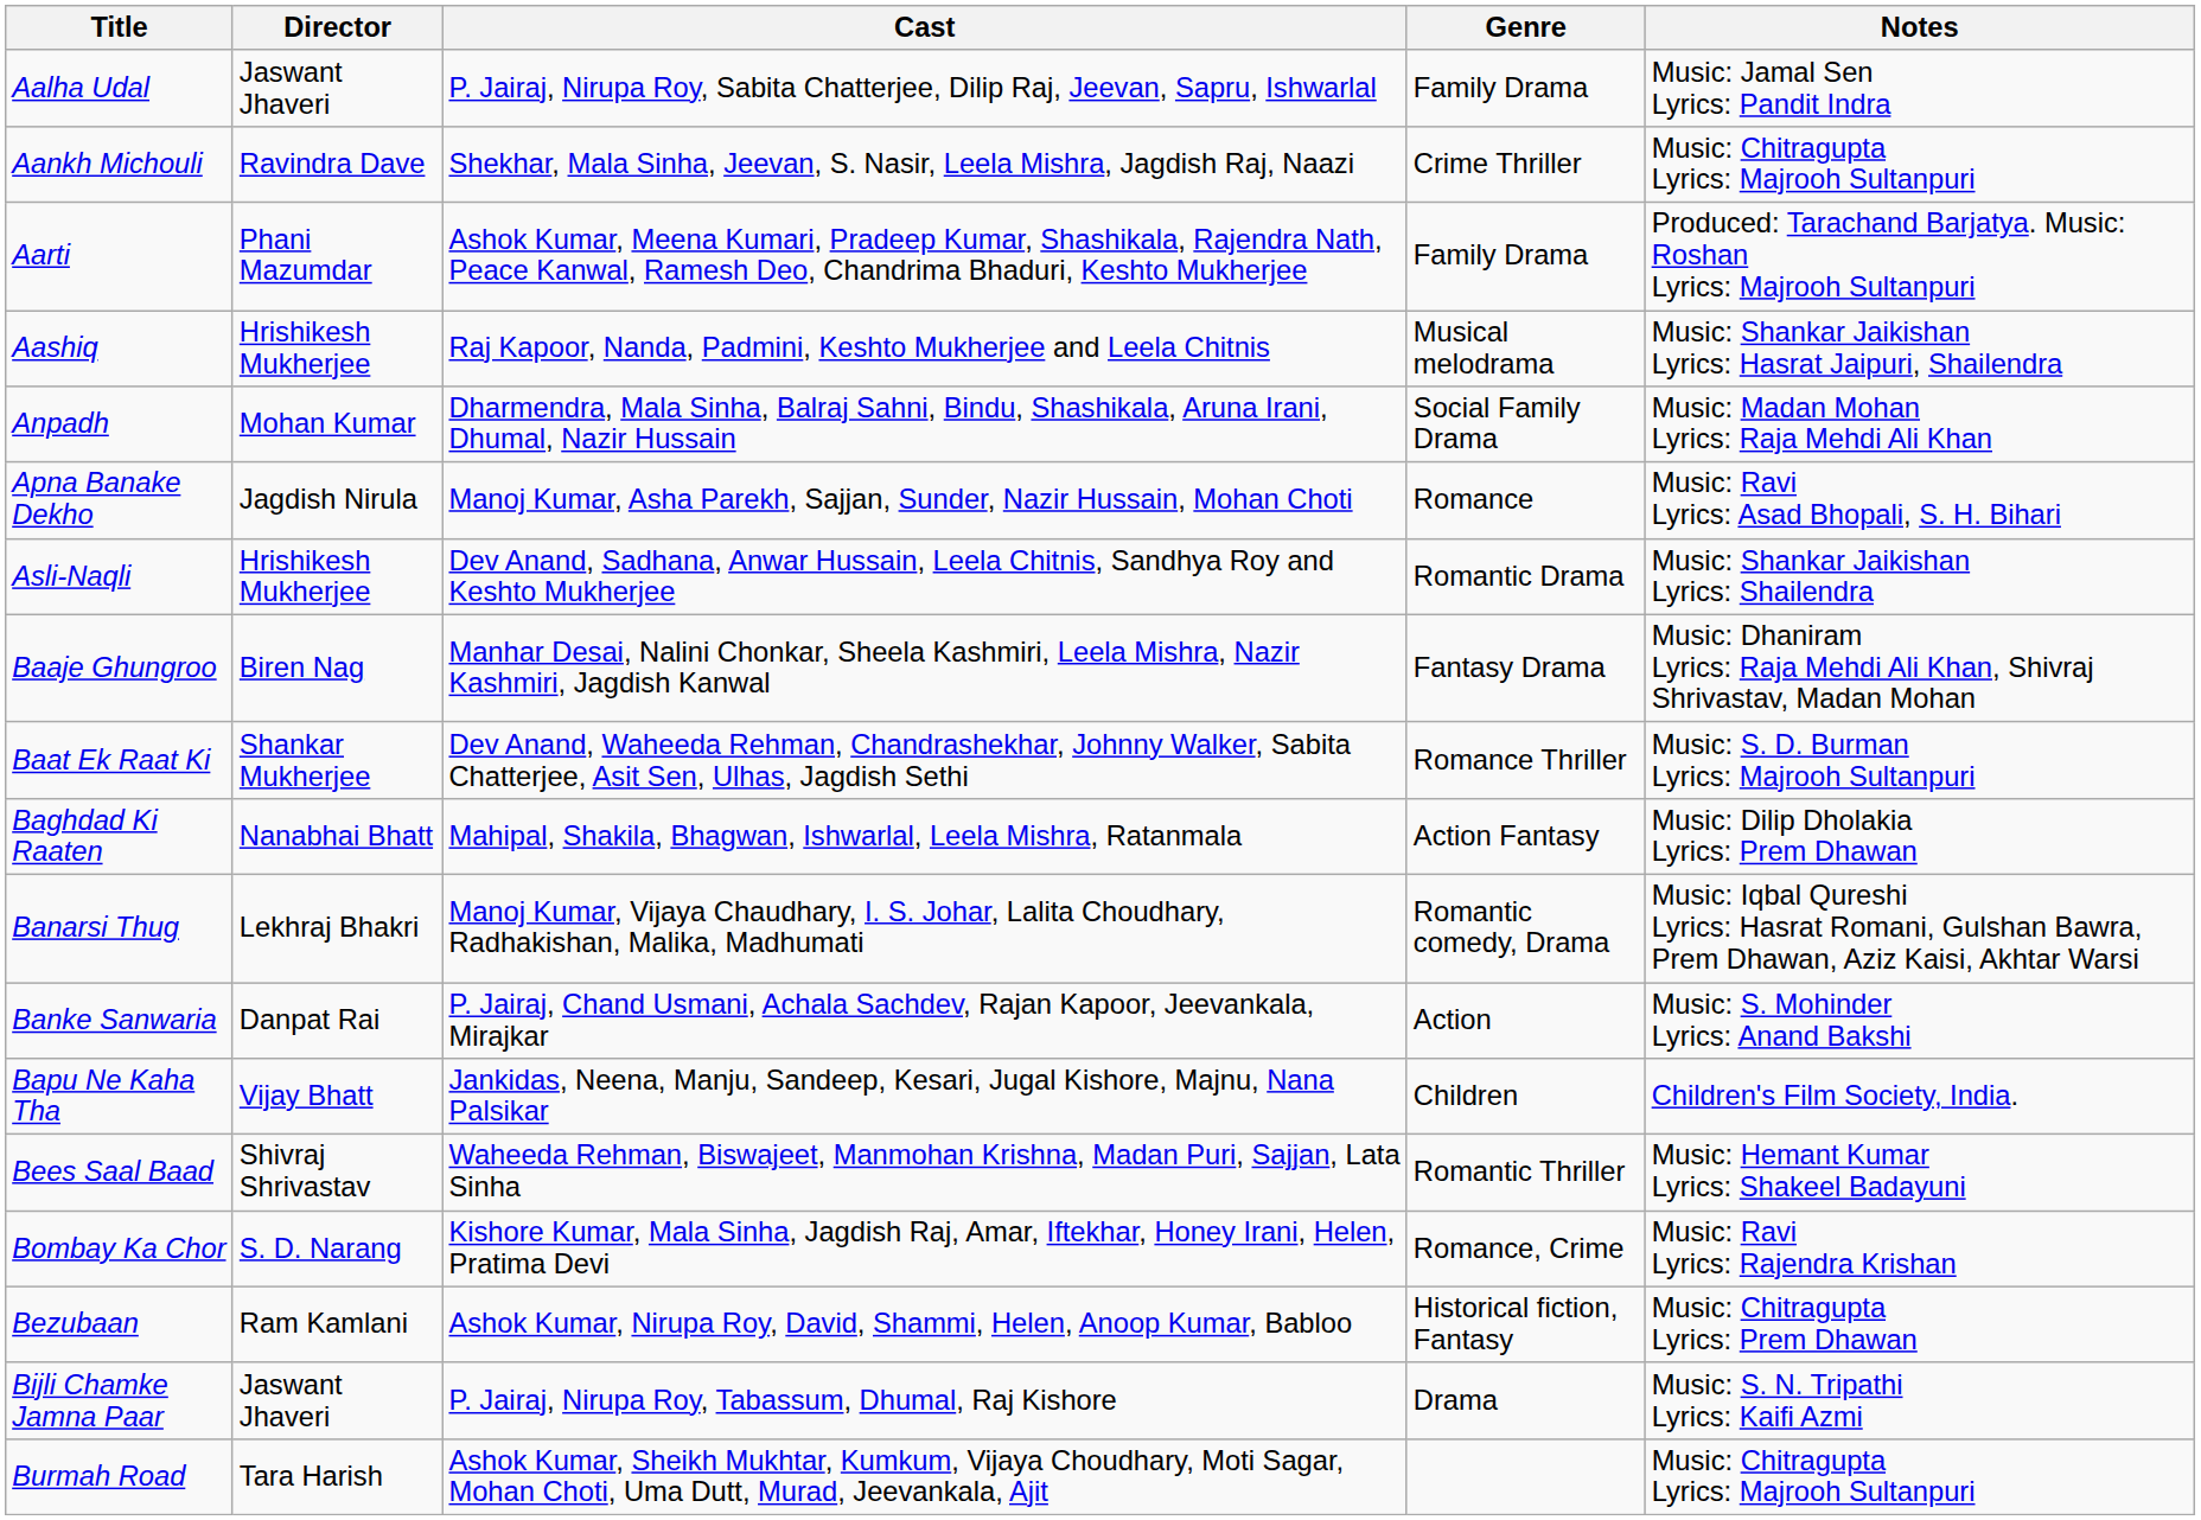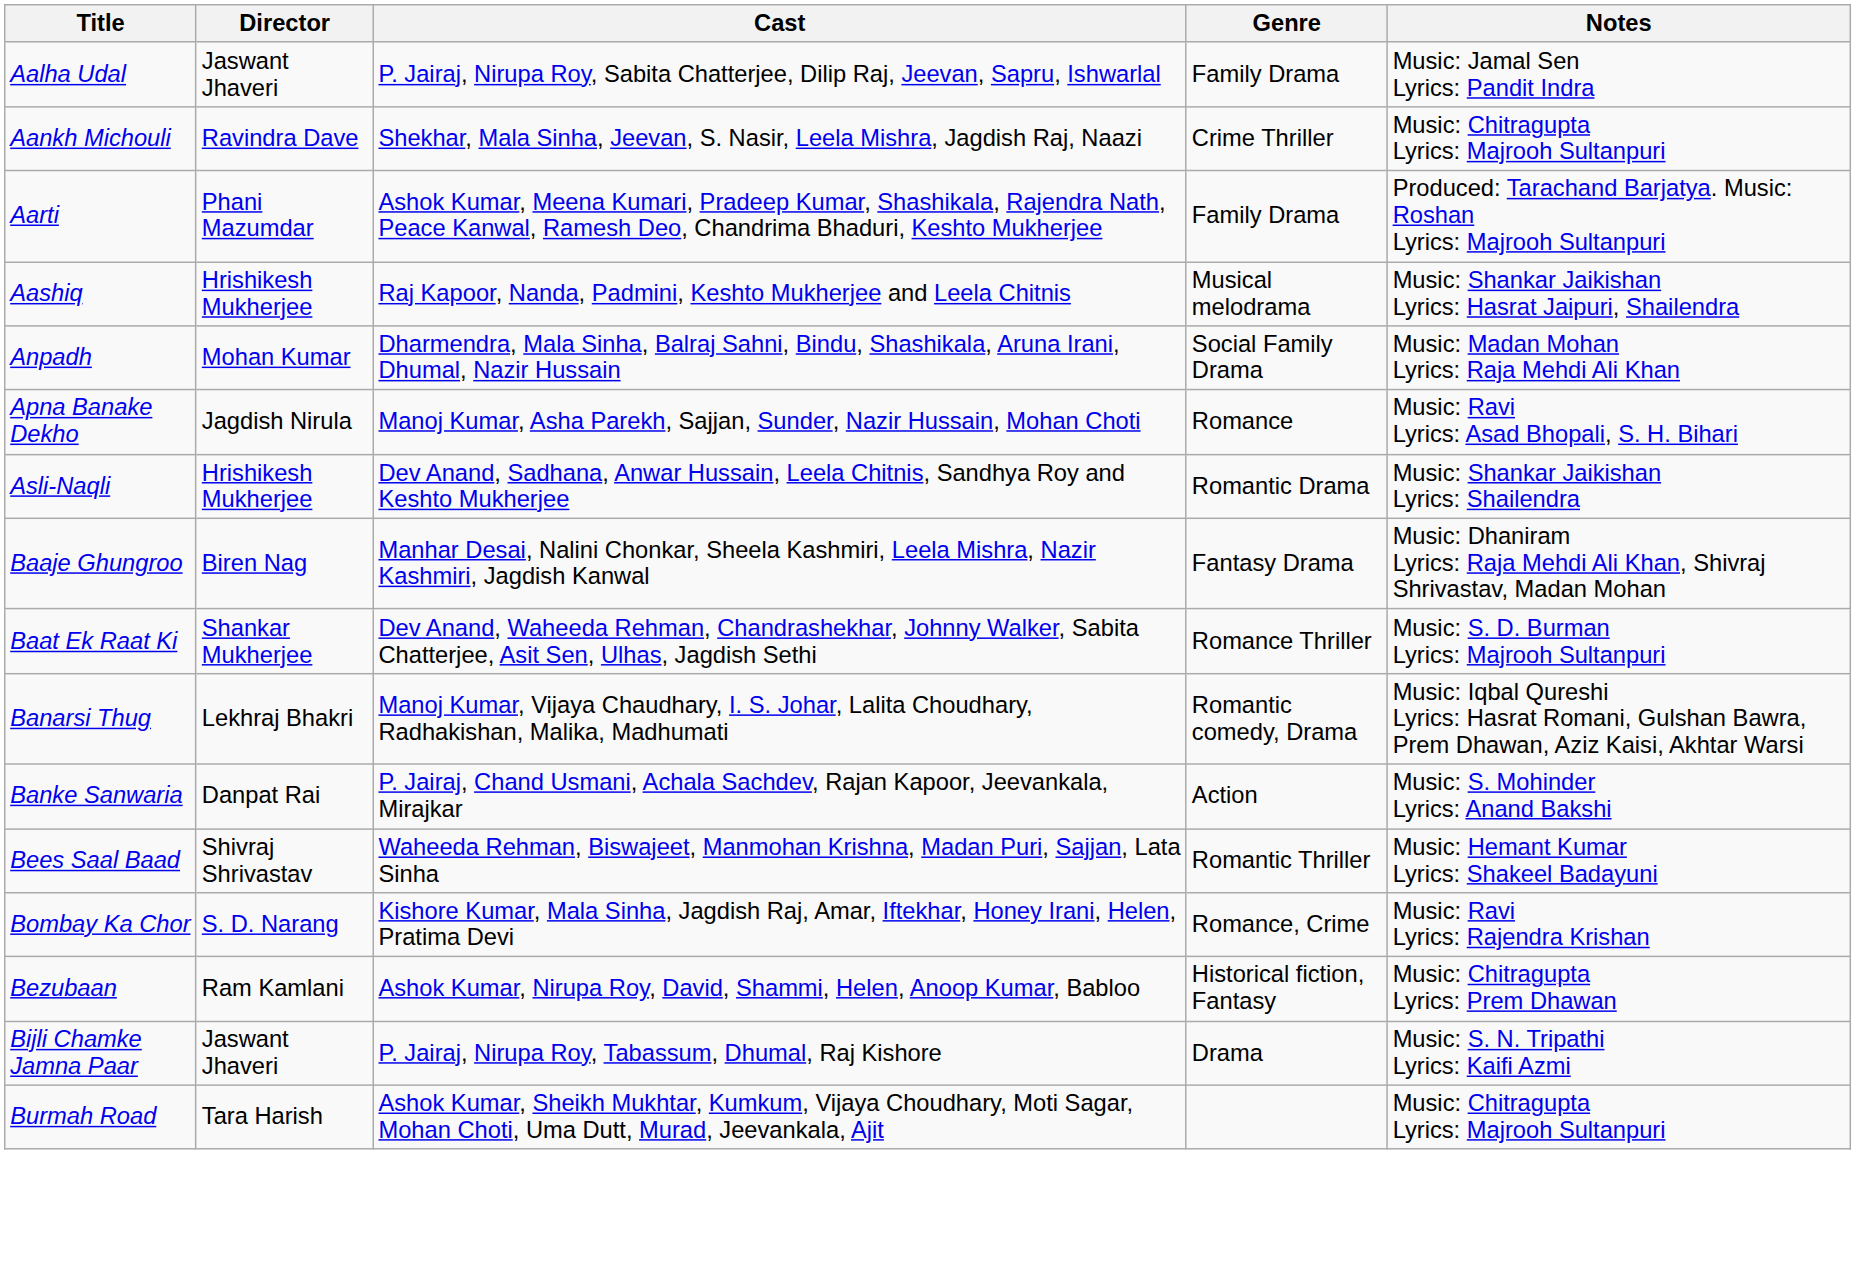 <table class="wikitable">
 <tr>
 <th>Title</th>
 <th>Director</th>
 <th>Cast</th>
 <th>Genre</th>
 <th>Notes</th>
 </tr>
 <tr>
 <td><em><a href='#'>Aalha Udal</a></em></td>
 <td>Jaswant Jhaveri</td>
 <td><a href='#'>P. Jairaj</a>, <a href='#'>Nirupa Roy</a>, Sabita Chatterjee, Dilip Raj, <a href='#'>Jeevan</a>, <a href='#'>Sapru</a>, <a href='#'>Ishwarlal</a></td>
 <td>Family Drama</td>
 <td>Music: Jamal Sen<br>Lyrics: <a href='#'>Pandit Indra</a></td>
 </tr>
 <tr>
 <td><em><a href='#'>Aankh Michouli</a></em></td>
 <td><a href='#'>Ravindra Dave</a></td>
 <td><a href='#'>Shekhar</a>, <a href='#'>Mala Sinha</a>, <a href='#'>Jeevan</a>, S. Nasir, <a href='#'>Leela Mishra</a>, Jagdish Raj, Naazi</td>
 <td>Crime Thriller</td>
 <td>Music: <a href='#'>Chitragupta</a><br>Lyrics: <a href='#'>Majrooh Sultanpuri</a></td>
 </tr>
 <tr>
 <td><em><a href='#'>Aarti</a></em></td>
 <td><a href='#'>Phani Mazumdar</a></td>
 <td><a href='#'>Ashok Kumar</a>, <a href='#'>Meena Kumari</a>, <a href='#'>Pradeep Kumar</a>, <a href='#'>Shashikala</a>, <a href='#'>Rajendra Nath</a>, <a href='#'>Peace Kanwal</a>, <a href='#'>Ramesh Deo</a>, Chandrima Bhaduri, <a href='#'>Keshto Mukherjee</a></td>
 <td>Family Drama</td>
 <td>Produced: <a href='#'>Tarachand Barjatya</a>. Music: <a href='#'>Roshan</a><br>Lyrics: <a href='#'>Majrooh Sultanpuri</a></td>
 </tr>
 <tr>
 <td><em><a href='#'>Aashiq</a></em></td>
 <td><a href='#'>Hrishikesh Mukherjee</a></td>
 <td><a href='#'>Raj Kapoor</a>, <a href='#'>Nanda</a>, <a href='#'>Padmini</a>, <a href='#'>Keshto Mukherjee</a> and <a href='#'>Leela Chitnis</a></td>
 <td>Musical melodrama</td>
 <td>Music: <a href='#'>Shankar Jaikishan</a><br>Lyrics: <a href='#'>Hasrat Jaipuri</a>, <a href='#'>Shailendra</a></td>
 </tr>
 <tr>
 <td><em><a href='#'>Anpadh</a></em></td>
 <td><a href='#'>Mohan Kumar</a></td>
 <td><a href='#'>Dharmendra</a>, <a href='#'>Mala Sinha</a>, <a href='#'>Balraj Sahni</a>, <a href='#'>Bindu</a>, <a href='#'>Shashikala</a>, <a href='#'>Aruna Irani</a>, <a href='#'>Dhumal</a>, <a href='#'>Nazir Hussain</a></td>
 <td>Social Family Drama</td>
 <td>Music: <a href='#'>Madan Mohan</a><br>Lyrics: <a href='#'>Raja Mehdi Ali Khan</a></td>
 </tr>
 <tr>
 <td><em><a href='#'>Apna Banake Dekho</a></em></td>
 <td>Jagdish Nirula</td>
 <td><a href='#'>Manoj Kumar</a>, <a href='#'>Asha Parekh</a>, Sajjan, <a href='#'>Sunder</a>, <a href='#'>Nazir Hussain</a>, <a href='#'>Mohan Choti</a></td>
 <td>Romance</td>
 <td>Music: <a href='#'>Ravi</a><br>Lyrics: <a href='#'>Asad Bhopali</a>, <a href='#'>S. H. Bihari</a></td>
 </tr>
 <tr>
 <td><em><a href='#'>Asli-Naqli</a></em></td>
 <td><a href='#'>Hrishikesh Mukherjee</a></td>
 <td><a href='#'>Dev Anand</a>, <a href='#'>Sadhana</a>, <a href='#'>Anwar Hussain</a>, <a href='#'>Leela Chitnis</a>, Sandhya Roy and <a href='#'>Keshto Mukherjee</a></td>
 <td>Romantic Drama</td>
 <td>Music: <a href='#'>Shankar Jaikishan</a><br>Lyrics: <a href='#'>Shailendra</a></td>
 </tr>
 <tr>
 <td><em><a href='#'>Baaje Ghungroo</a></em></td>
 <td><a href='#'>Biren Nag</a></td>
 <td><a href='#'>Manhar Desai</a>, Nalini Chonkar, Sheela Kashmiri, <a href='#'>Leela Mishra</a>, <a href='#'>Nazir Kashmiri</a>, Jagdish Kanwal</td>
 <td>Fantasy Drama</td>
 <td>Music: Dhaniram<br>Lyrics: <a href='#'>Raja Mehdi Ali Khan</a>, Shivraj Shrivastav, Madan Mohan</td>
 </tr>
 <tr>
 <td><em><a href='#'>Baat Ek Raat Ki</a></em></td>
 <td><a href='#'>Shankar Mukherjee</a></td>
 <td><a href='#'>Dev Anand</a>, <a href='#'>Waheeda Rehman</a>, <a href='#'>Chandrashekhar</a>, <a href='#'>Johnny Walker</a>, Sabita Chatterjee, <a href='#'>Asit Sen</a>, <a href='#'>Ulhas</a>, Jagdish Sethi</td>
 <td>Romance Thriller</td>
 <td>Music: <a href='#'>S. D. Burman</a><br>Lyrics: <a href='#'>Majrooh Sultanpuri</a></td>
 </tr>
 <tr>
-<td><em><a href='#'>Baghdad Ki Raaten</a></em></td>
-<td><a href='#'>Nanabhai Bhatt</a></td>
-<td><a href='#'>Mahipal</a>, <a href='#'>Shakila</a>, <a href='#'>Bhagwan</a>, <a href='#'>Ishwarlal</a>, <a href='#'>Leela Mishra</a>, Ratanmala</td>
-<td>Action Fantasy</td>
-<td>Music: Dilip Dholakia<br>Lyrics: <a href='#'>Prem Dhawan</a></td>
-</tr>
-<tr>
 <td><em><a href='#'>Banarsi Thug</a></em></td>
 <td>Lekhraj Bhakri</td>
 <td><a href='#'>Manoj Kumar</a>, Vijaya Chaudhary, <a href='#'>I. S. Johar</a>, Lalita Choudhary, Radhakishan, Malika, Madhumati</td>
 <td>Romantic comedy, Drama</td>
 <td>Music: Iqbal Qureshi<br>Lyrics: Hasrat Romani, Gulshan Bawra,  Prem Dhawan, Aziz Kaisi, Akhtar Warsi</td>
 </tr>
 <tr>
 <td><em><a href='#'>Banke Sanwaria</a></em></td>
 <td>Danpat Rai</td>
 <td><a href='#'>P. Jairaj</a>, <a href='#'>Chand Usmani</a>, <a href='#'>Achala Sachdev</a>, Rajan Kapoor, Jeevankala, Mirajkar</td>
 <td>Action</td>
 <td>Music: <a href='#'>S. Mohinder</a><br>Lyrics: <a href='#'>Anand Bakshi</a></td>
-</tr>
-<tr>
-<td><em><a href='#'>Bapu Ne Kaha Tha</a></em></td>
-<td><a href='#'>Vijay Bhatt</a></td>
-<td><a href='#'>Jankidas</a>, Neena, Manju, Sandeep, Kesari, Jugal Kishore, Majnu, <a href='#'>Nana Palsikar</a></td>
-<td>Children</td>
-<td><a href='#'>Children's Film Society, India</a>.</td>
 </tr>
 <tr>
 <td><em><a href='#'>Bees Saal Baad</a></em></td>
 <td>Shivraj Shrivastav</td>
 <td><a href='#'>Waheeda Rehman</a>, <a href='#'>Biswajeet</a>, <a href='#'>Manmohan Krishna</a>, <a href='#'>Madan Puri</a>, <a href='#'>Sajjan</a>, Lata Sinha</td>
 <td>Romantic Thriller</td>
 <td>Music: <a href='#'>Hemant Kumar</a><br>Lyrics: <a href='#'>Shakeel Badayuni</a></td>
 </tr>
 <tr>
 <td><em><a href='#'>Bombay Ka Chor</a></em></td>
 <td><a href='#'>S. D. Narang</a></td>
 <td><a href='#'>Kishore Kumar</a>, <a href='#'>Mala Sinha</a>, Jagdish Raj, Amar, <a href='#'>Iftekhar</a>, <a href='#'>Honey Irani</a>, <a href='#'>Helen</a>, Pratima Devi</td>
 <td>Romance, Crime</td>
 <td>Music: <a href='#'>Ravi</a><br>Lyrics: <a href='#'>Rajendra Krishan</a></td>
 </tr>
 <tr>
 <td><em><a href='#'>Bezubaan</a></em></td>
 <td>Ram Kamlani</td>
 <td><a href='#'>Ashok Kumar</a>, <a href='#'>Nirupa Roy</a>, <a href='#'>David</a>, <a href='#'>Shammi</a>, <a href='#'>Helen</a>, <a href='#'>Anoop Kumar</a>, Babloo</td>
 <td>Historical fiction, Fantasy</td>
 <td>Music: <a href='#'>Chitragupta</a><br>Lyrics: <a href='#'>Prem Dhawan</a></td>
 </tr>
 <tr>
 <td><em><a href='#'>Bijli Chamke Jamna Paar</a></em></td>
 <td>Jaswant Jhaveri</td>
 <td><a href='#'>P. Jairaj</a>, <a href='#'>Nirupa Roy</a>, <a href='#'>Tabassum</a>, <a href='#'>Dhumal</a>, Raj Kishore</td>
 <td>Drama</td>
 <td>Music: <a href='#'>S. N. Tripathi</a><br>Lyrics: <a href='#'>Kaifi Azmi</a></td>
 </tr>
 <tr>
 <td><em><a href='#'>Burmah Road</a></em></td>
 <td>Tara Harish</td>
 <td><a href='#'>Ashok Kumar</a>, <a href='#'>Sheikh Mukhtar</a>, <a href='#'>Kumkum</a>, Vijaya Choudhary, Moti Sagar, <a href='#'>Mohan Choti</a>, Uma Dutt, <a href='#'>Murad</a>, Jeevankala, <a href='#'>Ajit</a></td>
 <td></td>
 <td>Music: <a href='#'>Chitragupta</a><br>Lyrics: <a href='#'>Majrooh Sultanpuri</a></td>
 </tr>
 </table>
